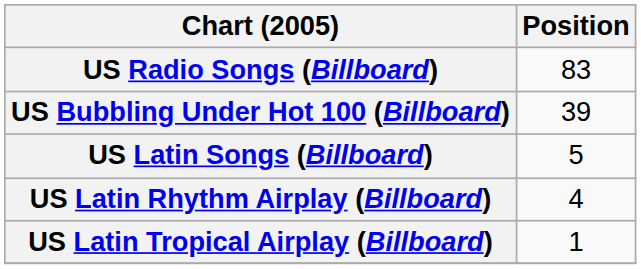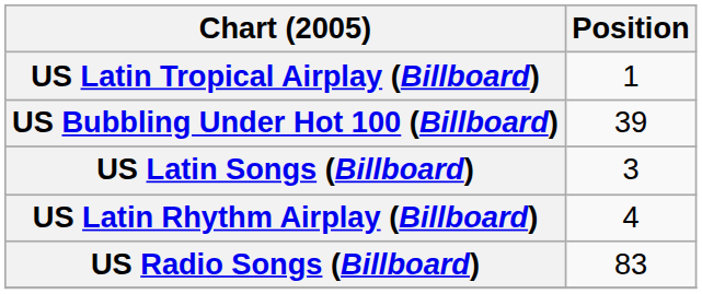 <table class="wikitable plainrowheaders" style="text-align:center;">
 <tr>
 <th scope="col">Chart (2005)</th>
 <th scope="col">Position</th>
 </tr>
 <tr>
-<th scope="row">US <a href='#'>Radio Songs</a> (<em><a href='#'>Billboard</a></em>)</th>
-<td style="text-align:center;">83</td>
+<th scope="row">US <a href='#'>Latin Tropical Airplay</a> (<em><a href='#'>Billboard</a></em>)</th>
+<td style="text-align:center;">1</td>
 </tr>
 <tr>
 <th scope="row">US <a href='#'>Bubbling Under Hot 100</a> (<em><a href='#'>Billboard</a></em>)</th>
 <td style="text-align:center;">39</td>
 </tr>
 <tr>
 <th scope="row">US <a href='#'>Latin Songs</a> (<em><a href='#'>Billboard</a></em>)</th>
-<td style="text-align:center;">5</td>
+<td style="text-align:center;">3</td>
 </tr>
 <tr>
 <th scope="row">US <a href='#'>Latin Rhythm Airplay</a> (<em><a href='#'>Billboard</a></em>)</th>
 <td style="text-align:center;">4</td>
 </tr>
 <tr>
-<th scope="row">US <a href='#'>Latin Tropical Airplay</a> (<em><a href='#'>Billboard</a></em>)</th>
-<td style="text-align:center;">1</td>
+<th scope="row">US <a href='#'>Radio Songs</a> (<em><a href='#'>Billboard</a></em>)</th>
+<td style="text-align:center;">83</td>
 </tr>
 <tr>
 </tr>
 </table>
